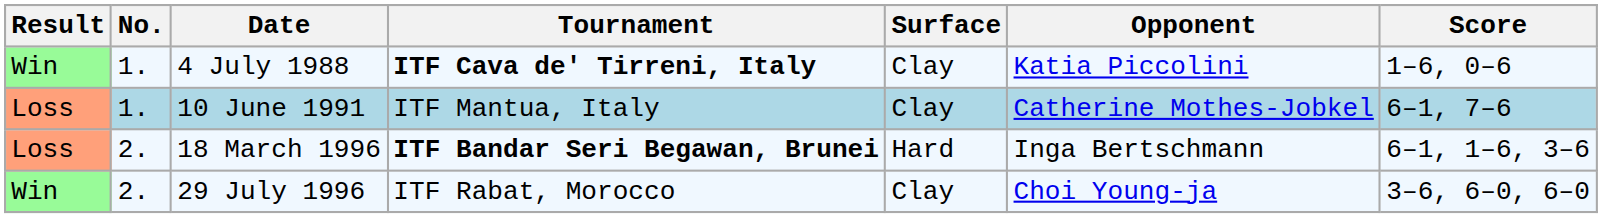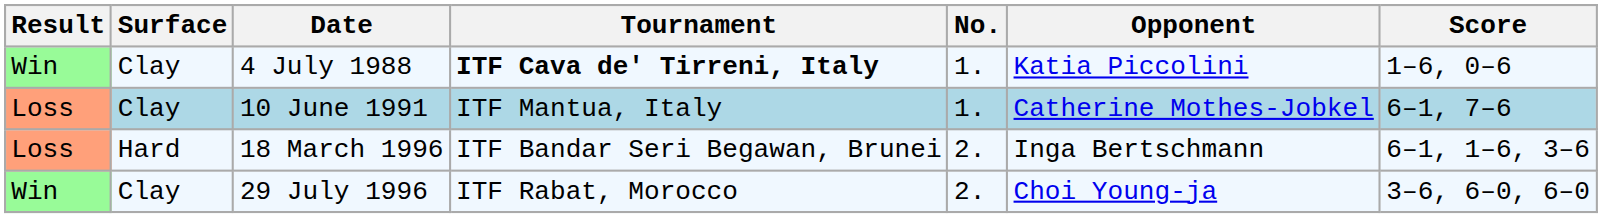 <table class="sortable wikitable" style=font-size:97%>
 <tr>
 <th>Result</th>
-<th>No.</th>
+<th>Surface</th>
 <th>Date</th>
 <th>Tournament</th>
-<th>Surface</th>
+<th>No.</th>
 <th>Opponent</th>
 <th class="unsortable">Score</th>
 </tr>
 <tr bgcolor=f0f8ff>
 <td style="background:#98fb98;">Win</td>
-<td>1.</td>
+<td>Clay</td>
 <td>4 July 1988</td>
 <td><strong>ITF Cava de' Tirreni, Italy</strong></td>
-<td>Clay</td>
+<td>1.</td>
 <td> <a href='#'>Katia Piccolini</a></td>
 <td>1–6, 0–6</td>
 </tr>
 <tr bgcolor="lightblue">
 <td style="background:#ffa07a;">Loss</td>
-<td>1.</td>
+<td>Clay</td>
 <td>10 June 1991</td>
 <td>ITF Mantua, Italy</td>
-<td>Clay</td>
+<td>1.</td>
 <td> <a href='#'>Catherine Mothes-Jobkel</a></td>
 <td>6–1, 7–6</td>
 </tr>
 <tr bgcolor=f0f8ff>
 <td style="background:#ffa07a;">Loss</td>
+<td>Hard</td>
+<td>18 March 1996</td>
+<td>ITF Bandar Seri Begawan, Brunei</td>
 <td>2.</td>
-<td>18 March 1996</td>
-<td><strong>ITF Bandar Seri Begawan, Brunei</strong></td>
-<td>Hard</td>
 <td> Inga Bertschmann</td>
 <td>6–1, 1–6, 3–6</td>
 </tr>
 <tr bgcolor=f0f8ff>
 <td style="background:#98fb98;">Win</td>
-<td>2.</td>
+<td>Clay</td>
 <td>29 July 1996</td>
 <td>ITF Rabat, Morocco</td>
-<td>Clay</td>
+<td>2.</td>
 <td> <a href='#'>Choi Young-ja</a></td>
 <td>3–6, 6–0, 6–0</td>
 </tr>
 </table>
